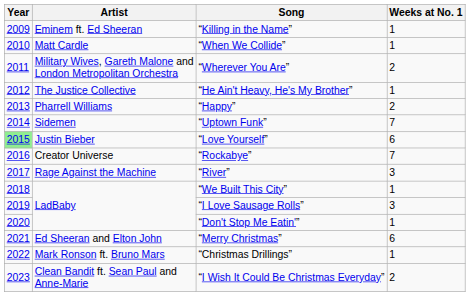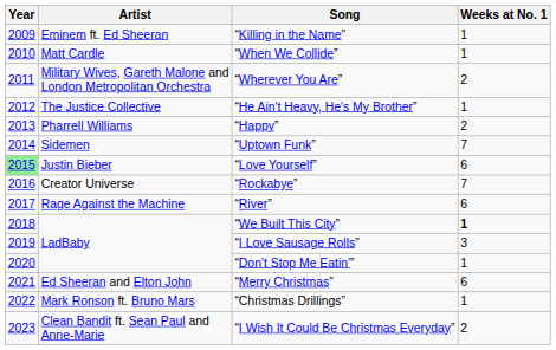 <table class="wikitable">
 <tr>
 <th>Year</th>
 <th>Artist</th>
 <th>Song</th>
 <th>Weeks at No. 1</th>
 </tr>
 <tr>
 <td><a href='#'>2009</a></td>
 <td><a href='#'>Eminem</a> ft. <a href='#'>Ed Sheeran</a></td>
 <td>“<a href='#'>Killing in the Name</a>”</td>
 <td>1</td>
 </tr>
 <tr>
 <td><a href='#'>2010</a></td>
 <td><a href='#'>Matt Cardle</a></td>
 <td>“<a href='#'>When We Collide</a>”</td>
 <td>1</td>
 </tr>
 <tr>
 <td><a href='#'>2011</a></td>
 <td><a href='#'>Military Wives</a>, <a href='#'>Gareth Malone</a> and<br><a href='#'>London Metropolitan Orchestra</a></td>
 <td>“<a href='#'>Wherever You Are</a>”</td>
 <td>2</td>
 </tr>
 <tr>
 <td><a href='#'>2012</a></td>
 <td><a href='#'>The Justice Collective</a></td>
 <td>“<a href='#'>He Ain't Heavy, He's My Brother</a>”</td>
 <td>1</td>
 </tr>
 <tr>
 <td><a href='#'>2013</a></td>
 <td><a href='#'>Pharrell Williams</a></td>
 <td>“<a href='#'>Happy</a>”</td>
 <td>2</td>
 </tr>
 <tr>
 <td><a href='#'>2014</a></td>
 <td><a href='#'>Sidemen</a></td>
 <td>“<a href='#'>Uptown Funk</a>”</td>
 <td>7</td>
 </tr>
 <tr>
 <td style="background: lightgreen;"><a href='#'>2015</a></td>
 <td><a href='#'>Justin Bieber</a></td>
 <td>“<a href='#'>Love Yourself</a>”</td>
 <td>6</td>
 </tr>
 <tr>
 <td><a href='#'>2016</a></td>
 <td>Creator Universe</td>
 <td>“<a href='#'>Rockabye</a>”</td>
 <td>7</td>
 </tr>
 <tr>
 <td><a href='#'>2017</a></td>
 <td><a href='#'>Rage Against the Machine</a></td>
 <td>“<a href='#'>River</a>”</td>
-<td>3</td>
+<td>6</td>
 </tr>
 <tr>
 <td><a href='#'>2018</a></td>
 <td rowspan="3"><a href='#'>LadBaby</a></td>
 <td>“<a href='#'>We Built This City</a>”</td>
-<td>1</td>
+<td><strong>1</strong></td>
 </tr>
 <tr>
 <td><a href='#'>2019</a></td>
 <td>“<a href='#'>I Love Sausage Rolls</a>”</td>
 <td>3</td>
 </tr>
 <tr>
 <td><a href='#'>2020</a></td>
 <td>“<a href='#'>Don't Stop Me Eatin'</a>”</td>
 <td>1</td>
 </tr>
 <tr>
 <td><a href='#'>2021</a></td>
 <td><a href='#'>Ed Sheeran</a> and <a href='#'>Elton John</a></td>
 <td>“<a href='#'>Merry Christmas</a>”</td>
 <td>6</td>
 </tr>
 <tr>
 <td><a href='#'>2022</a></td>
 <td><a href='#'>Mark Ronson</a> ft. <a href='#'>Bruno Mars</a></td>
 <td>“Christmas Drillings”</td>
 <td>1</td>
 </tr>
 <tr>
 <td><a href='#'>2023</a></td>
 <td><a href='#'>Clean Bandit</a> ft. <a href='#'>Sean Paul</a> and<br><a href='#'>Anne-Marie</a></td>
 <td>“<a href='#'>I Wish It Could Be Christmas Everyday</a>”</td>
 <td>2</td>
 </tr>
 </table>
